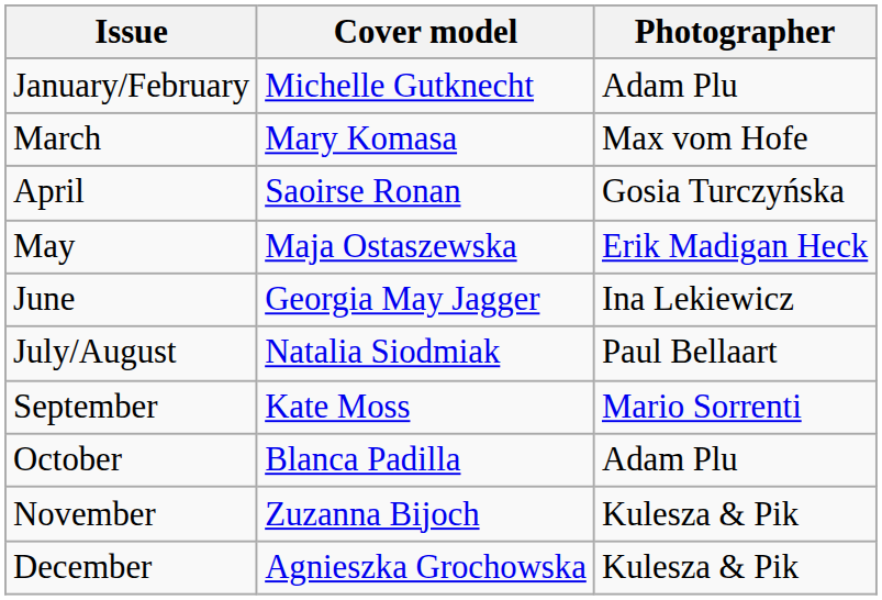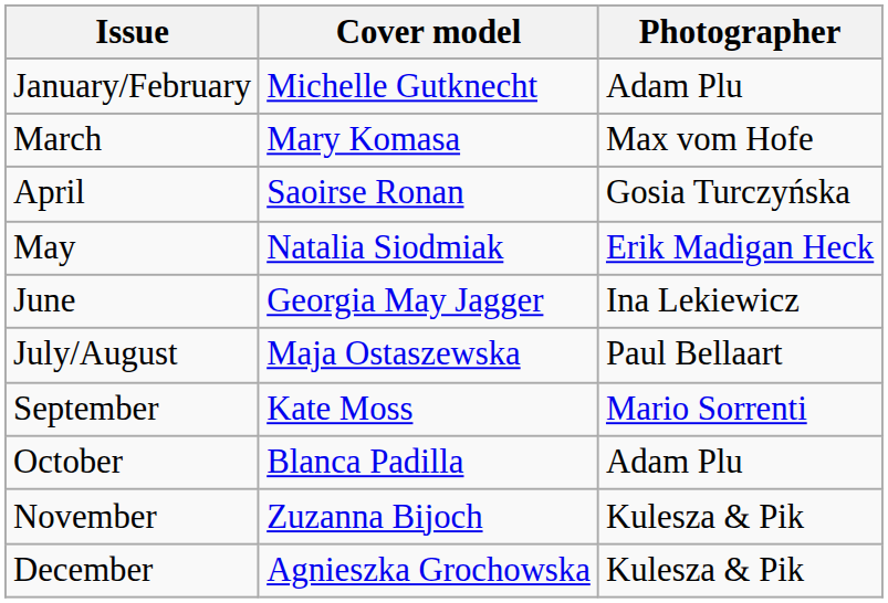 <table class="sortable wikitable">
 <tr>
 <th>Issue</th>
 <th>Cover model</th>
 <th>Photographer</th>
 </tr>
 <tr>
 <td>January/February</td>
 <td><a href='#'>Michelle Gutknecht</a></td>
 <td>Adam Plu</td>
 </tr>
 <tr>
 <td>March</td>
 <td><a href='#'>Mary Komasa</a></td>
 <td>Max vom Hofe</td>
 </tr>
 <tr>
 <td>April</td>
 <td><a href='#'>Saoirse Ronan</a></td>
 <td>Gosia Turczyńska</td>
 </tr>
 <tr>
 <td>May</td>
-<td><a href='#'>Maja Ostaszewska</a></td>
+<td><a href='#'>Natalia Siodmiak</a></td>
 <td><a href='#'>Erik Madigan Heck</a></td>
 </tr>
 <tr>
 <td>June</td>
 <td><a href='#'>Georgia May Jagger</a></td>
 <td>Ina Lekiewicz</td>
 </tr>
 <tr>
 <td>July/August</td>
-<td><a href='#'>Natalia Siodmiak</a></td>
+<td><a href='#'>Maja Ostaszewska</a></td>
 <td>Paul Bellaart</td>
 </tr>
 <tr>
 <td>September</td>
 <td><a href='#'>Kate Moss</a></td>
 <td><a href='#'>Mario Sorrenti</a></td>
 </tr>
 <tr>
 <td>October</td>
 <td><a href='#'>Blanca Padilla</a></td>
 <td>Adam Plu</td>
 </tr>
 <tr>
 <td>November</td>
 <td><a href='#'>Zuzanna Bijoch</a></td>
 <td>Kulesza & Pik</td>
 </tr>
 <tr>
 <td>December</td>
 <td><a href='#'>Agnieszka Grochowska</a></td>
 <td>Kulesza & Pik</td>
 </tr>
 </table>
